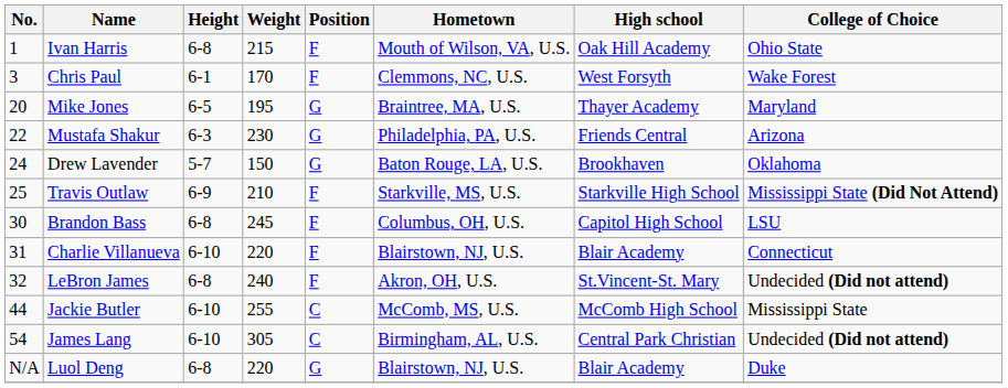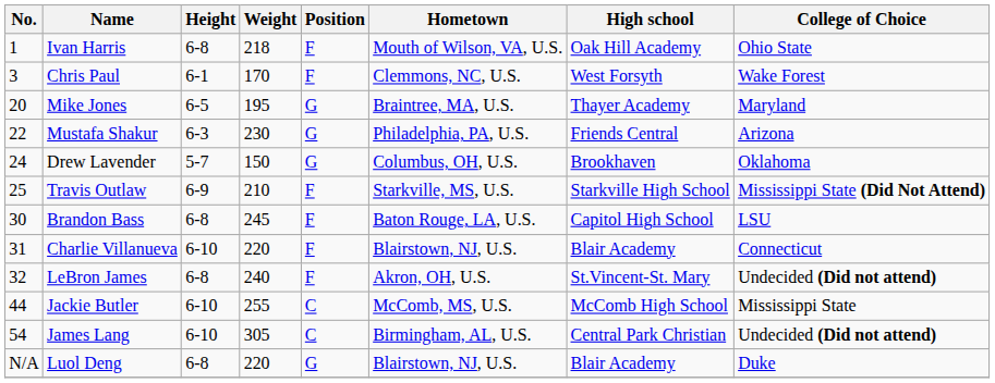 <table class="wikitable sortable" style="font-size: 95%;">
 <tr>
 <th>No.</th>
 <th>Name</th>
 <th>Height</th>
 <th>Weight</th>
 <th>Position</th>
 <th>Hometown</th>
 <th>High school</th>
 <th>College of Choice</th>
 </tr>
 <tr>
 <td>1</td>
 <td><a href='#'>Ivan Harris</a></td>
 <td>6-8</td>
-<td>215</td>
+<td>218</td>
 <td><a href='#'>F</a></td>
 <td><a href='#'>Mouth of Wilson, VA</a>, U.S.</td>
 <td><a href='#'>Oak Hill Academy</a></td>
 <td><a href='#'>Ohio State</a></td>
 </tr>
 <tr>
 <td>3</td>
 <td><a href='#'>Chris Paul</a></td>
 <td>6-1</td>
 <td>170</td>
 <td><a href='#'>F</a></td>
 <td><a href='#'>Clemmons, NC</a>, U.S.</td>
 <td><a href='#'>West Forsyth</a></td>
 <td><a href='#'>Wake Forest</a></td>
 </tr>
 <tr>
 <td>20</td>
 <td><a href='#'>Mike Jones</a></td>
 <td>6-5</td>
 <td>195</td>
 <td><a href='#'>G</a></td>
 <td><a href='#'>Braintree, MA</a>, U.S.</td>
 <td><a href='#'>Thayer Academy</a></td>
 <td><a href='#'>Maryland</a></td>
 </tr>
 <tr>
 <td>22</td>
 <td><a href='#'>Mustafa Shakur</a></td>
 <td>6-3</td>
 <td>230</td>
 <td><a href='#'>G</a></td>
 <td><a href='#'>Philadelphia, PA</a>, U.S.</td>
 <td><a href='#'>Friends Central</a></td>
 <td><a href='#'>Arizona</a></td>
 </tr>
 <tr>
 <td>24</td>
 <td>Drew Lavender</td>
 <td>5-7</td>
 <td>150</td>
 <td><a href='#'>G</a></td>
-<td><a href='#'>Baton Rouge, LA</a>, U.S.</td>
+<td><a href='#'>Columbus, OH</a>, U.S.</td>
 <td><a href='#'>Brookhaven</a></td>
 <td><a href='#'>Oklahoma</a></td>
 </tr>
 <tr>
 <td>25</td>
 <td><a href='#'>Travis Outlaw</a></td>
 <td>6-9</td>
 <td>210</td>
 <td><a href='#'>F</a></td>
 <td><a href='#'>Starkville, MS</a>, U.S.</td>
 <td><a href='#'>Starkville High School</a></td>
 <td><a href='#'>Mississippi State</a> <strong>(Did Not Attend)</strong></td>
 </tr>
 <tr>
 <td>30</td>
 <td><a href='#'>Brandon Bass</a></td>
 <td>6-8</td>
 <td>245</td>
 <td><a href='#'>F</a></td>
-<td><a href='#'>Columbus, OH</a>, U.S.</td>
+<td><a href='#'>Baton Rouge, LA</a>, U.S.</td>
 <td><a href='#'>Capitol High School</a></td>
 <td><a href='#'>LSU</a></td>
 </tr>
 <tr>
 <td>31</td>
 <td><a href='#'>Charlie Villanueva</a></td>
 <td>6-10</td>
 <td>220</td>
 <td><a href='#'>F</a></td>
 <td><a href='#'>Blairstown, NJ</a>, U.S.</td>
 <td><a href='#'>Blair Academy</a></td>
 <td><a href='#'>Connecticut</a></td>
 </tr>
 <tr>
 <td>32</td>
 <td><a href='#'>LeBron James</a></td>
 <td>6-8</td>
 <td>240</td>
 <td><a href='#'>F</a></td>
 <td><a href='#'>Akron, OH</a>, U.S.</td>
 <td><a href='#'>St.Vincent-St. Mary</a></td>
 <td>Undecided <strong>(Did not attend)</strong></td>
 </tr>
 <tr>
 <td>44</td>
 <td><a href='#'>Jackie Butler</a></td>
 <td>6-10</td>
 <td>255</td>
 <td><a href='#'>C</a></td>
 <td><a href='#'>McComb, MS</a>, U.S.</td>
 <td><a href='#'>McComb High School</a></td>
 <td>Mississippi State</td>
 </tr>
 <tr>
 <td>54</td>
 <td><a href='#'>James Lang</a></td>
 <td>6-10</td>
 <td>305</td>
 <td><a href='#'>C</a></td>
 <td><a href='#'>Birmingham, AL</a>, U.S.</td>
 <td><a href='#'>Central Park Christian</a></td>
 <td>Undecided <strong>(Did not attend)</strong></td>
 </tr>
 <tr>
 <td>N/A</td>
 <td><a href='#'>Luol Deng</a></td>
 <td>6-8</td>
 <td>220</td>
 <td><a href='#'>G</a></td>
 <td><a href='#'>Blairstown, NJ</a>, U.S.</td>
 <td><a href='#'>Blair Academy</a></td>
 <td><a href='#'>Duke</a></td>
 </tr>
 <tr>
 </tr>
 </table>
